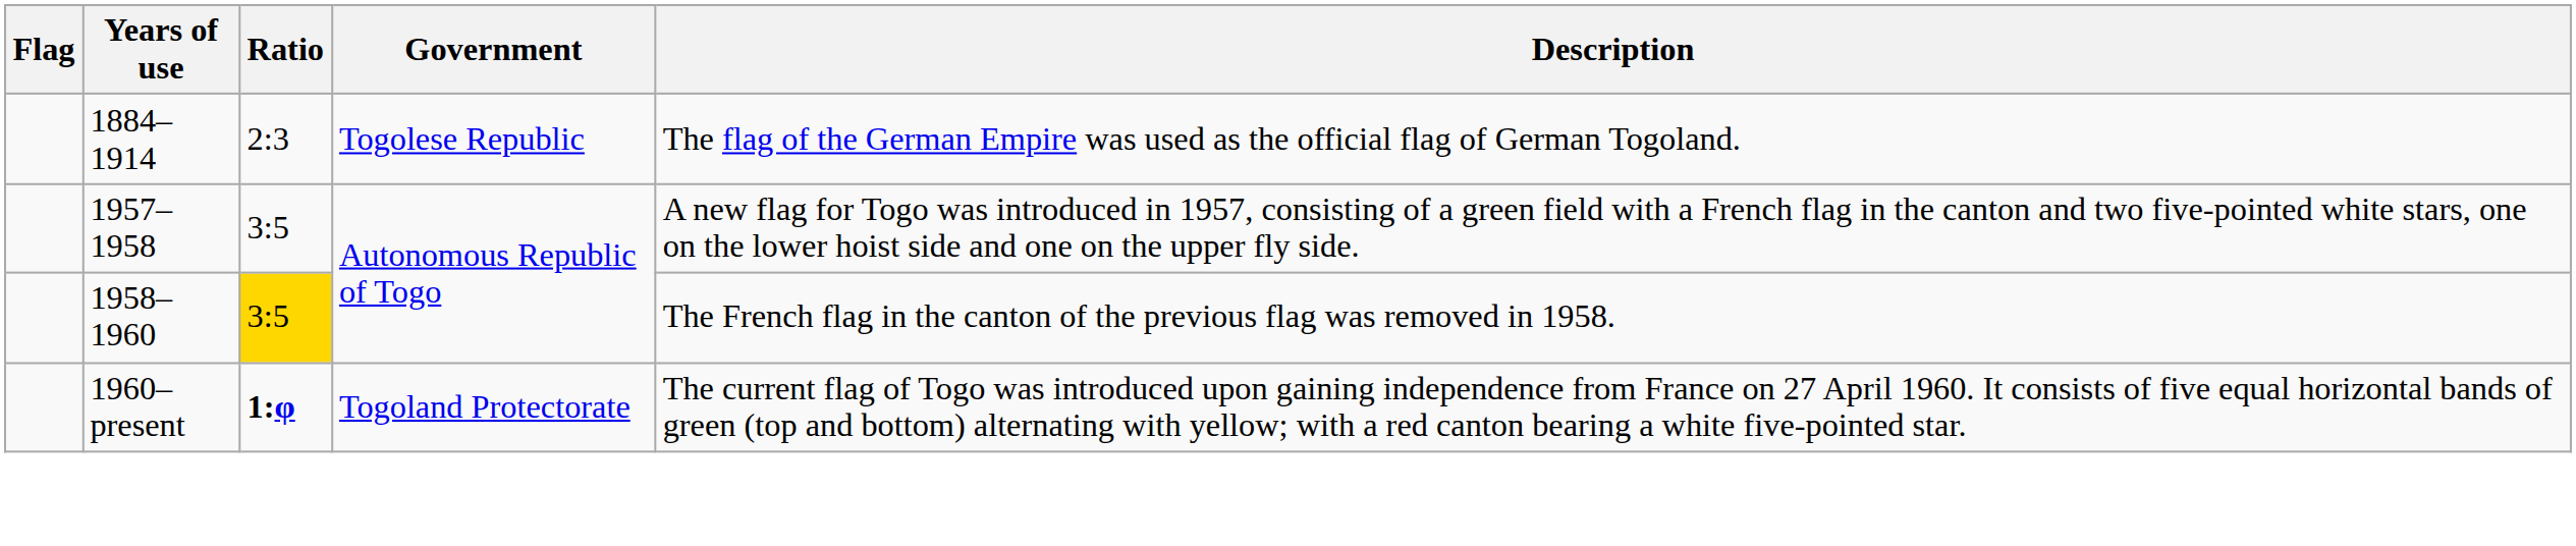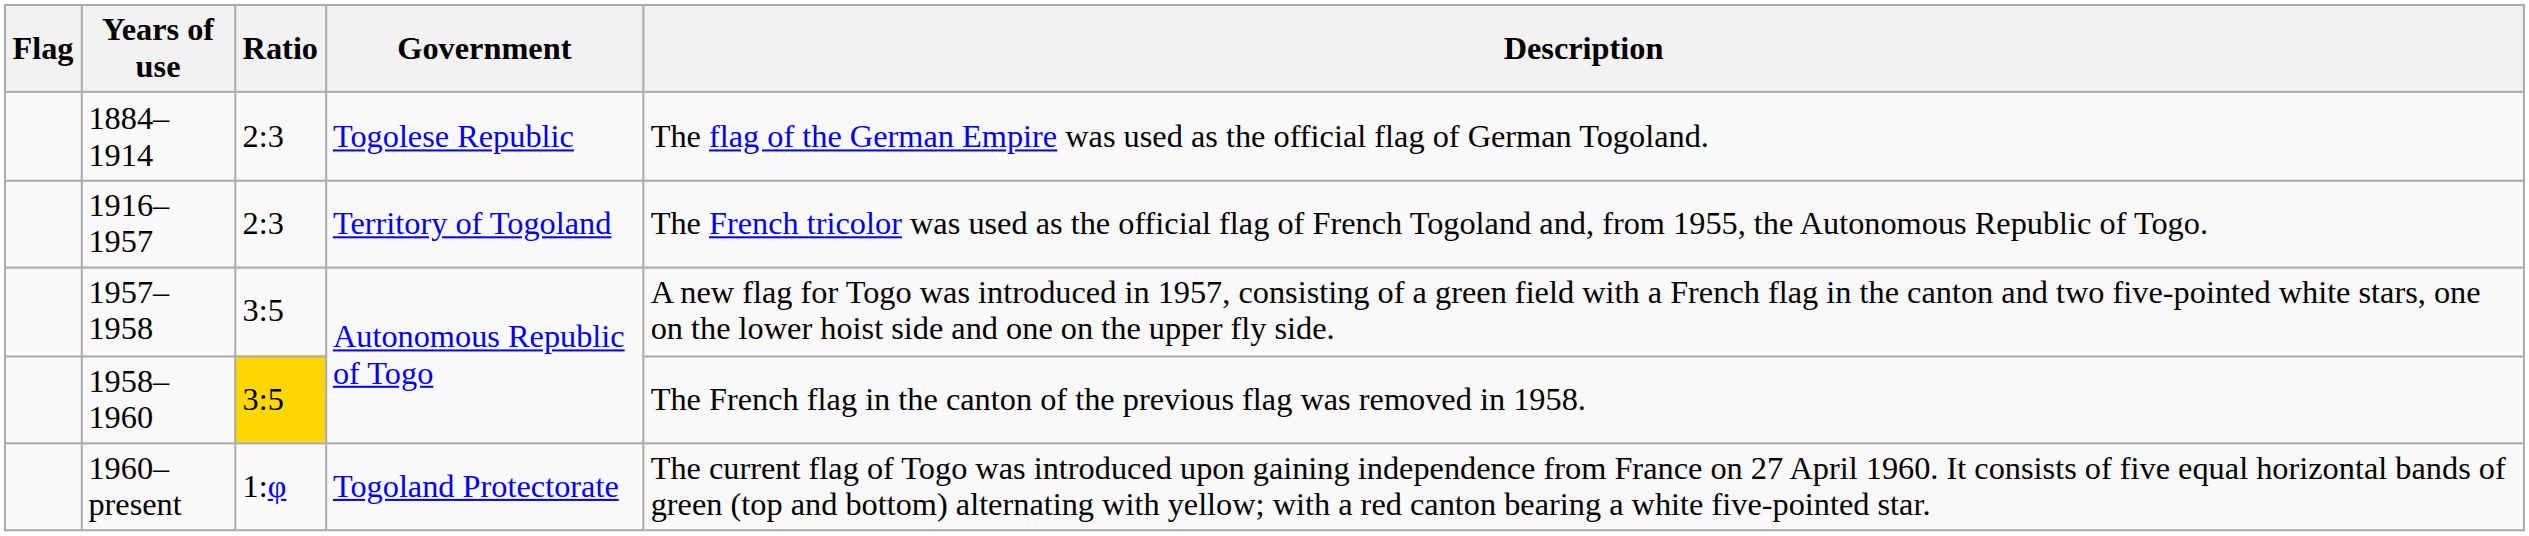 <table class="wikitable">
 <tr>
 <th>Flag</th>
 <th>Years of use</th>
 <th>Ratio</th>
 <th>Government</th>
 <th>Description</th>
 </tr>
 <tr>
 <td></td>
 <td>1884–1914</td>
 <td>2:3</td>
 <td><a href='#'>Togolese Republic</a></td>
 <td>The <a href='#'>flag of the German Empire</a> was used as the official flag of German Togoland.</td>
 </tr>
 <tr>
 <td></td>
+<td>1916–1957</td>
+<td>2:3</td>
+<td><a href='#'>Territory of Togoland</a></td>
+<td>The <a href='#'>French tricolor</a> was used as the official flag of French Togoland and, from 1955, the Autonomous Republic of Togo.</td>
+</tr>
+<tr>
+<td></td>
 <td>1957–1958</td>
 <td>3:5</td>
 <td rowspan=2><a href='#'>Autonomous Republic of Togo</a></td>
 <td>A new flag for Togo was introduced in 1957, consisting of a green field with a French flag in the canton and two five-pointed white stars, one on the lower hoist side and one on the upper fly side.</td>
 </tr>
 <tr>
 <td></td>
 <td>1958–1960</td>
 <td style="background: gold;">3:5</td>
 <td>The French flag in the canton of the previous flag was removed in 1958.</td>
 </tr>
 <tr>
 <td></td>
 <td>1960–present</td>
-<td><strong>1:<a href='#'>φ</a></strong></td>
+<td>1:<a href='#'>φ</a></td>
 <td><a href='#'>Togoland Protectorate</a></td>
 <td>The current flag of Togo was introduced upon gaining independence from France on 27 April 1960. It consists of five equal horizontal bands of green (top and bottom) alternating with yellow; with a red canton bearing a white five-pointed star.</td>
 </tr>
 </table>
